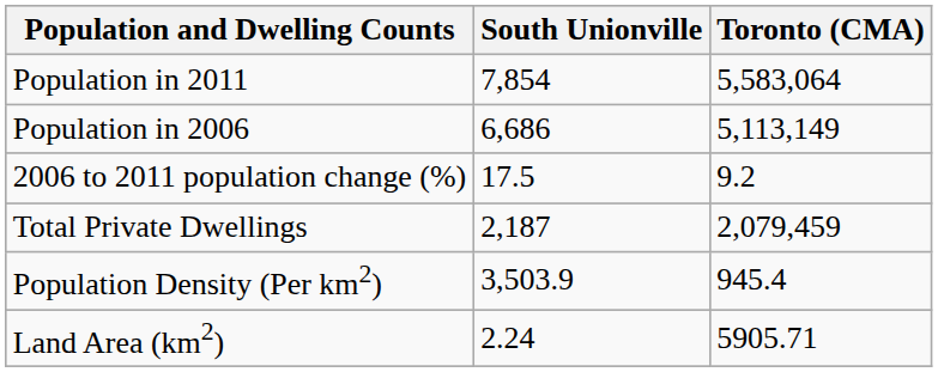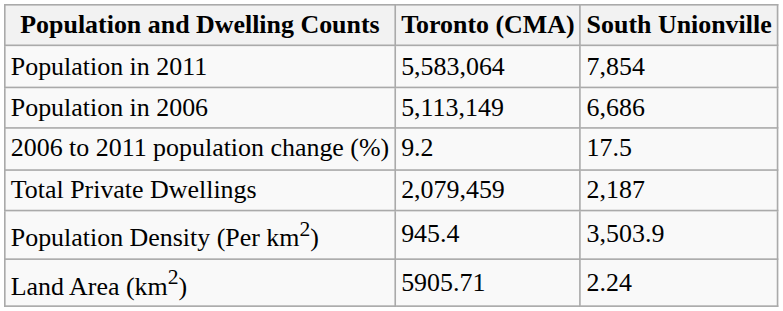 <table class="wikitable">
 <tr>
 <th>Population and Dwelling Counts</th>
+<th>Toronto (CMA)</th>
 <th>South Unionville</th>
-<th>Toronto (CMA)</th>
 </tr>
 <tr>
 <td>Population in 2011</td>
+<td>5,583,064</td>
 <td>7,854</td>
-<td>5,583,064</td>
 </tr>
 <tr>
 <td>Population in 2006</td>
+<td>5,113,149</td>
 <td>6,686</td>
-<td>5,113,149</td>
 </tr>
 <tr>
 <td>2006 to 2011 population change (%)</td>
+<td>9.2</td>
 <td>17.5</td>
-<td>9.2</td>
 </tr>
 <tr>
 <td>Total Private Dwellings</td>
+<td>2,079,459</td>
 <td>2,187</td>
-<td>2,079,459</td>
 </tr>
 <tr>
 <td>Population Density (Per km<sup>2</sup>)</td>
+<td>945.4</td>
 <td>3,503.9</td>
-<td>945.4</td>
 </tr>
 <tr>
 <td>Land Area (km<sup>2</sup>)</td>
+<td>5905.71</td>
 <td>2.24</td>
-<td>5905.71</td>
 </tr>
 </table>
